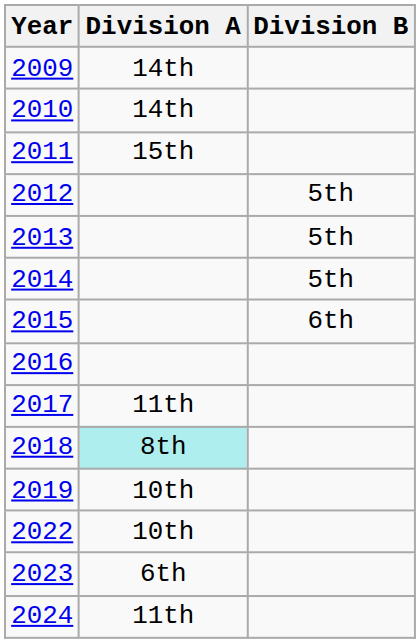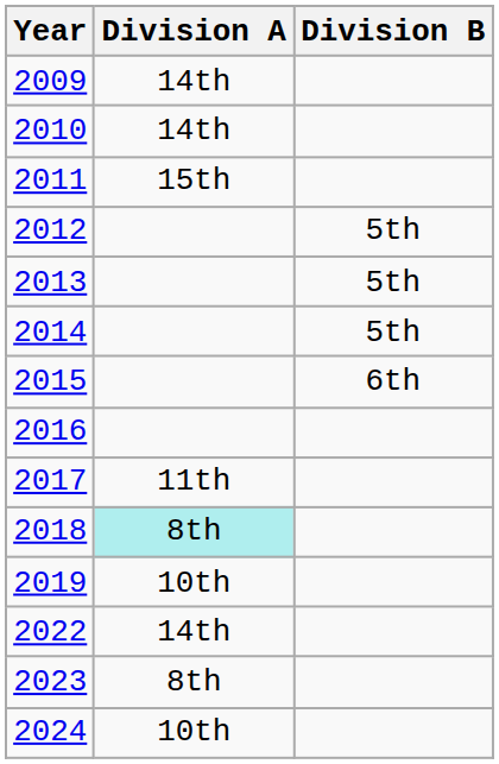 <table class="wikitable" style="text-align:center">
 <tr>
 <th>Year</th>
 <th>Division A</th>
 <th>Division B</th>
 </tr>
 <tr>
 <td><a href='#'>2009</a></td>
 <td>14th</td>
 <td></td>
 </tr>
 <tr>
 <td><a href='#'>2010</a></td>
 <td>14th</td>
 <td></td>
 </tr>
 <tr>
 <td><a href='#'>2011</a></td>
 <td>15th</td>
 <td></td>
 </tr>
 <tr>
 <td><a href='#'>2012</a></td>
 <td></td>
 <td>5th</td>
 </tr>
 <tr>
 <td><a href='#'>2013</a></td>
 <td></td>
 <td>5th</td>
 </tr>
 <tr>
 <td><a href='#'>2014</a></td>
 <td></td>
 <td>5th</td>
 </tr>
 <tr>
 <td><a href='#'>2015</a></td>
 <td></td>
 <td>6th</td>
 </tr>
 <tr>
 <td><a href='#'>2016</a></td>
 <td></td>
 <td></td>
 </tr>
 <tr>
 <td><a href='#'>2017</a></td>
 <td>11th</td>
 <td></td>
 </tr>
 <tr>
 <td><a href='#'>2018</a></td>
 <td style="background: paleturquoise;">8th</td>
 <td></td>
 </tr>
 <tr>
 <td><a href='#'>2019</a></td>
 <td>10th</td>
 <td></td>
 </tr>
 <tr>
 <td><a href='#'>2022</a></td>
-<td>10th</td>
+<td>14th</td>
 <td></td>
 </tr>
 <tr>
 <td><a href='#'>2023</a></td>
-<td>6th</td>
+<td>8th</td>
 <td></td>
 </tr>
 <tr>
 <td><a href='#'>2024</a></td>
-<td>11th</td>
+<td>10th</td>
 <td></td>
 </tr>
 </table>
